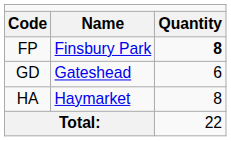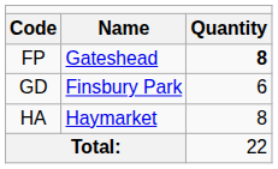 <table class="wikitable floatright">
 <tr>
 <td colspan=3></td>
 </tr>
 <tr>
 <th>Code</th>
 <th>Name</th>
 <th>Quantity</th>
 </tr>
 <tr>
 <td style="text-align:center">FP</td>
-<td><a href='#'>Finsbury Park</a></td>
+<td><a href='#'>Gateshead</a></td>
 <td style="text-align:right"><strong>8</strong></td>
 </tr>
 <tr>
 <td style="text-align:center">GD</td>
-<td><a href='#'>Gateshead</a></td>
+<td><a href='#'>Finsbury Park</a></td>
 <td style="text-align:right">6</td>
 </tr>
 <tr>
 <td style="text-align:center">HA</td>
 <td><a href='#'>Haymarket</a></td>
 <td style="text-align:right">8</td>
 </tr>
 <tr>
 <th colspan=2 scope=row>Total:</th>
 <td style="text-align:right">22</td>
 </tr>
 </table>
